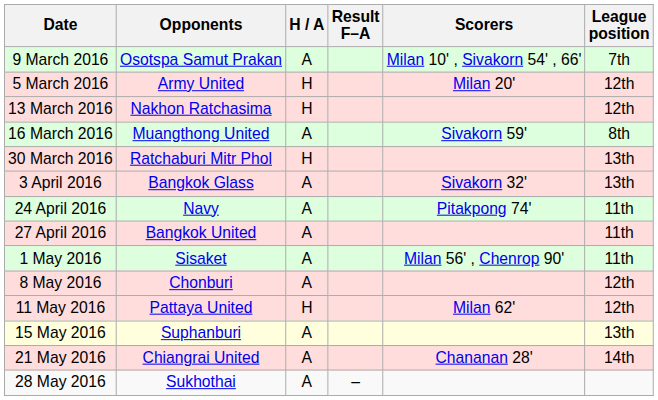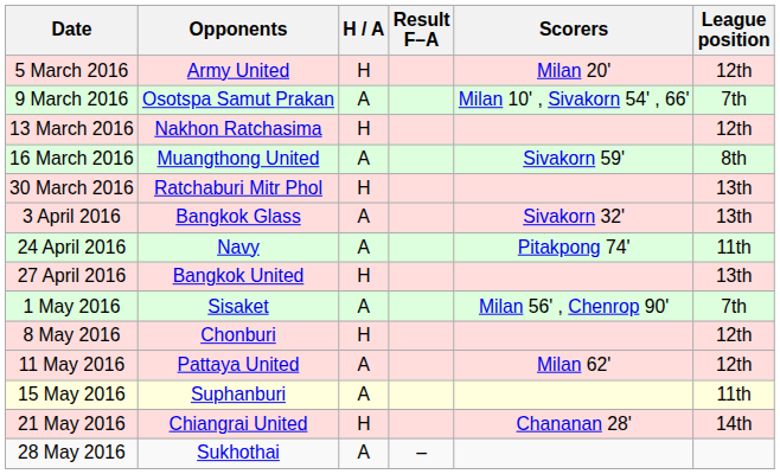 <table class="wikitable" style="text-align:center">
 <tr>
 <th>Date</th>
 <th>Opponents</th>
 <th>H / A</th>
 <th>Result<br>F–A</th>
 <th>Scorers</th>
 <th>League<br>position</th>
 </tr>
+<tr bgcolor="#ffdddd">
+<td>5 March 2016</td>
+<td><a href='#'>Army United</a></td>
+<td>H</td>
+<td></td>
+<td><a href='#'>Milan</a> 20'</td>
+<td>12th</td>
+</tr>
 <tr bgcolor="#ddffdd">
 <td>9 March 2016</td>
 <td><a href='#'>Osotspa Samut Prakan</a></td>
 <td>A</td>
 <td></td>
 <td><a href='#'>Milan</a> 10' , <a href='#'>Sivakorn</a> 54' , 66'</td>
 <td>7th</td>
-</tr>
-<tr bgcolor="#ffdddd">
-<td>5 March 2016</td>
-<td><a href='#'>Army United</a></td>
-<td>H</td>
-<td></td>
-<td><a href='#'>Milan</a> 20'</td>
-<td>12th</td>
 </tr>
 <tr bgcolor="#ffdddd">
 <td>13 March 2016</td>
 <td><a href='#'>Nakhon Ratchasima</a></td>
 <td>H</td>
 <td></td>
 <td></td>
 <td>12th</td>
 </tr>
 <tr bgcolor="#ddffdd">
 <td>16 March 2016</td>
 <td><a href='#'>Muangthong United</a></td>
 <td>A</td>
 <td></td>
 <td><a href='#'>Sivakorn</a> 59'</td>
 <td>8th</td>
 </tr>
 <tr bgcolor="#ffdddd">
 <td>30 March 2016</td>
 <td><a href='#'>Ratchaburi Mitr Phol</a></td>
 <td>H</td>
 <td></td>
 <td></td>
 <td>13th</td>
 </tr>
 <tr bgcolor="#ffdddd">
 <td>3 April 2016</td>
 <td><a href='#'>Bangkok Glass</a></td>
 <td>A</td>
 <td></td>
 <td><a href='#'>Sivakorn</a> 32'</td>
 <td>13th</td>
 </tr>
 <tr bgcolor="#ddffdd">
 <td>24 April 2016</td>
 <td><a href='#'>Navy</a></td>
 <td>A</td>
 <td></td>
 <td><a href='#'>Pitakpong</a> 74'</td>
 <td>11th</td>
 </tr>
 <tr bgcolor="#ffdddd">
 <td>27 April 2016</td>
 <td><a href='#'>Bangkok United</a></td>
-<td>A</td>
+<td>H</td>
 <td></td>
 <td></td>
-<td>11th</td>
+<td>13th</td>
 </tr>
 <tr bgcolor="#ddffdd">
 <td>1 May 2016</td>
 <td><a href='#'>Sisaket</a></td>
 <td>A</td>
 <td></td>
 <td><a href='#'>Milan</a> 56' , <a href='#'>Chenrop</a> 90'</td>
-<td>11th</td>
+<td>7th</td>
 </tr>
 <tr bgcolor="#ffdddd">
 <td>8 May 2016</td>
 <td><a href='#'>Chonburi</a></td>
-<td>A</td>
+<td>H</td>
 <td></td>
 <td></td>
 <td>12th</td>
 </tr>
 <tr bgcolor="#ffdddd">
 <td>11 May 2016</td>
 <td><a href='#'>Pattaya United</a></td>
-<td>H</td>
+<td>A</td>
 <td></td>
 <td><a href='#'>Milan</a> 62'</td>
 <td>12th</td>
 </tr>
 <tr bgcolor="#ffffdd">
 <td>15 May 2016</td>
 <td><a href='#'>Suphanburi</a></td>
 <td>A</td>
 <td></td>
 <td></td>
-<td>13th</td>
+<td>11th</td>
 </tr>
 <tr bgcolor="#ffdddd">
 <td>21 May 2016</td>
 <td><a href='#'>Chiangrai United</a></td>
-<td>A</td>
+<td>H</td>
 <td></td>
 <td><a href='#'>Chananan</a> 28'</td>
 <td>14th</td>
 </tr>
 <tr bgcolor=>
 <td>28 May 2016</td>
 <td><a href='#'>Sukhothai</a></td>
 <td>A</td>
 <td>–</td>
 <td></td>
 <td></td>
 </tr>
 </table>
